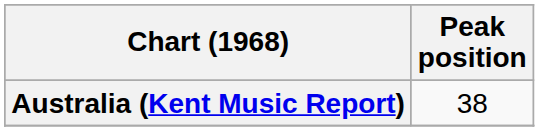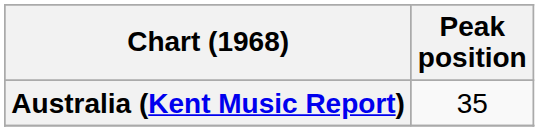 <table class="wikitable sortable plainrowheaders" style="text-align:center;">
 <tr>
 <th scope="col">Chart (1968)</th>
 <th scope="col">Peak<br>position</th>
 </tr>
 <tr>
 <th scope="row">Australia (<a href='#'>Kent Music Report</a>)</th>
-<td>38</td>
+<td>35</td>
 </tr>
 <tr>
 </tr>
 <tr>
 </tr>
 <tr>
 </tr>
 </table>
